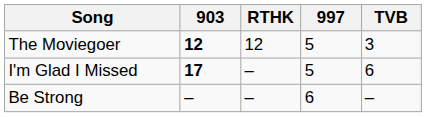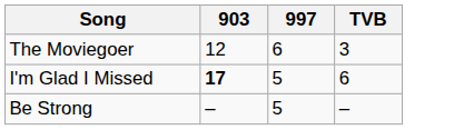 <table class="wikitable">
 <tr>
 <th width="160">Song</th>
 <th width="50">903</th>
-<th width="50">RTHK</th>
 <th width="50">997</th>
 <th width="50">TVB</th>
 </tr>
 <tr>
 <td>The Moviegoer</td>
-<td><strong>12</strong></td>
 <td>12</td>
-<td>5</td>
+<td>6</td>
 <td>3</td>
 </tr>
 <tr>
 <td>I'm Glad I Missed</td>
 <td><strong>17</strong></td>
-<td>–</td>
 <td>5</td>
 <td>6</td>
 </tr>
 <tr>
 <td>Be Strong</td>
 <td>–</td>
-<td>–</td>
-<td>6</td>
+<td>5</td>
 <td>–</td>
 </tr>
 </table>
